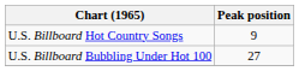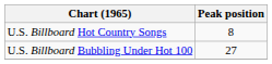 <table class="wikitable" border="1">
 <tr>
 <th align="left">Chart (1965)</th>
 <th align="center">Peak position</th>
 </tr>
 <tr>
 <td align="left">U.S. <em>Billboard</em> <a href='#'>Hot Country Songs</a></td>
-<td align="center">9</td>
+<td align="center">8</td>
 </tr>
 <tr>
 <td align="left">U.S. <em>Billboard</em> <a href='#'>Bubbling Under Hot 100</a></td>
 <td align="center">27</td>
 </tr>
 <tr>
 </tr>
 </table>
